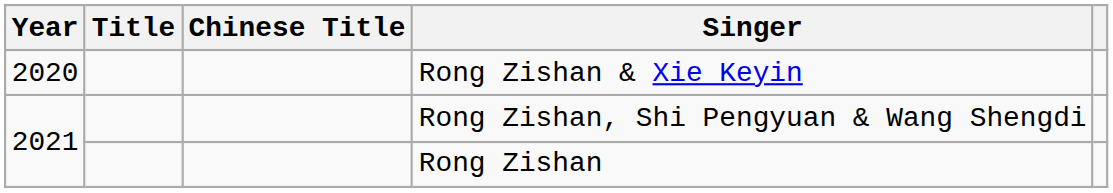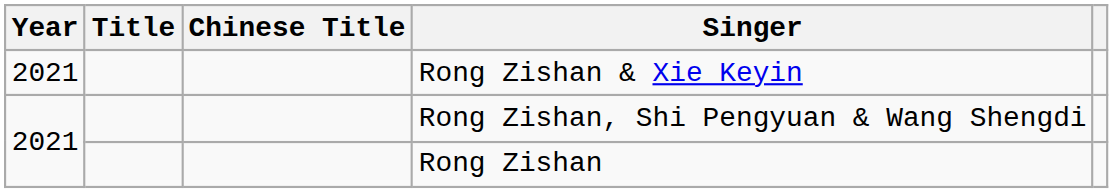 <table class="wikitable sortable">
 <tr>
 <th>Year</th>
 <th>Title</th>
 <th>Chinese Title</th>
 <th>Singer</th>
 <th scope="col" class="unsortable"></th>
 </tr>
 <tr>
-<td>2020</td>
+<td>2021</td>
 <td></td>
 <td></td>
 <td>Rong Zishan & <a href='#'>Xie Keyin</a></td>
 <td style="text-align:center;"></td>
 </tr>
 <tr>
 <td rowspan="2">2021</td>
 <td></td>
 <td></td>
 <td>Rong Zishan, Shi Pengyuan & Wang Shengdi</td>
 <td style="text-align:center;"></td>
 </tr>
 <tr>
 <td></td>
 <td></td>
 <td>Rong Zishan</td>
 <td style="text-align:center;"></td>
 </tr>
 </table>
